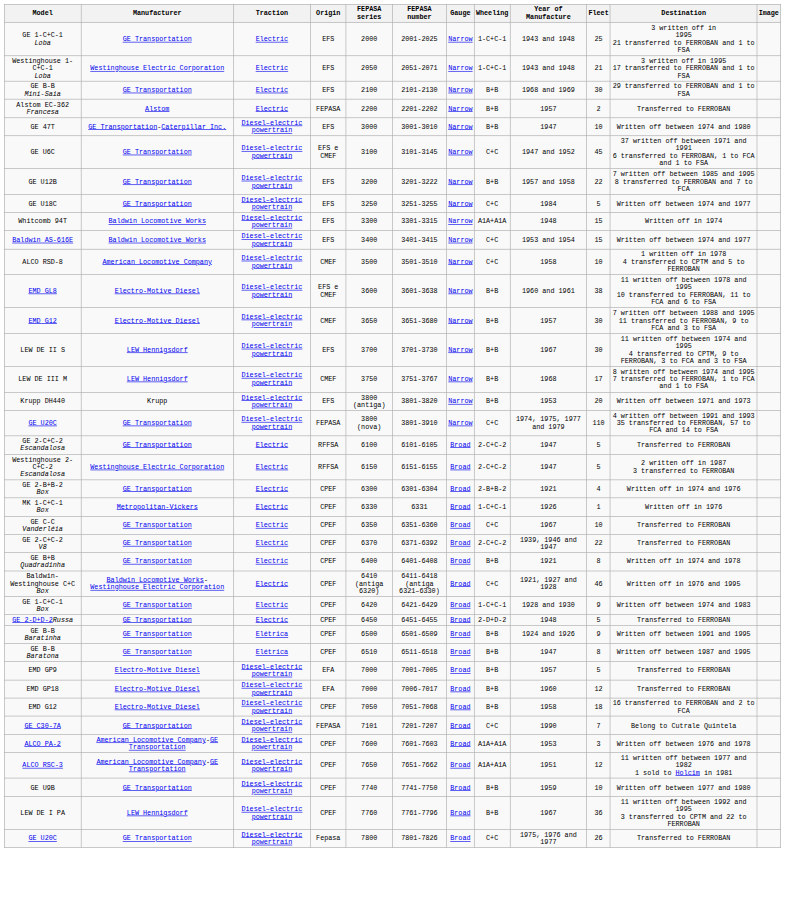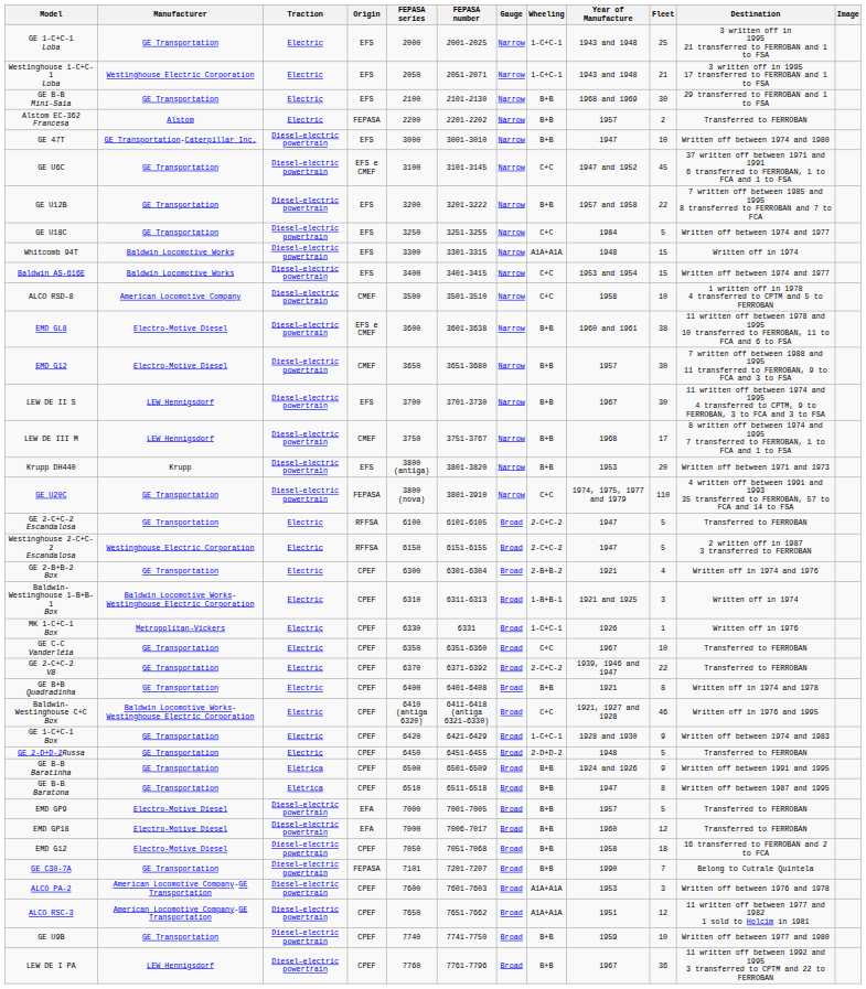 <table class="wikitable sortable" style="font-size:84%;">
 <tr>
 <th>Model</th>
 <th>Manufacturer</th>
 <th>Traction</th>
 <th>Origin</th>
 <th>FEPASA series</th>
 <th>FEPASA number</th>
 <th>Gauge</th>
 <th>Wheeling</th>
 <th>Year of Manufacture</th>
 <th>Fleet</th>
 <th>Destination</th>
 <th class="Unsortable">Image</th>
 </tr>
 <tr align="center">
 <td>GE 1-C+C-1<br><em>Loba</em></td>
 <td><a href='#'>GE Transportation</a></td>
 <td><a href='#'>Electric</a></td>
 <td>EFS</td>
 <td>2000</td>
 <td>2001-2025</td>
 <td><a href='#'>Narrow</a></td>
 <td>1-C+C-1</td>
 <td>1943 and 1948</td>
 <td>25</td>
 <td>3 written off in<br>1995<br>21 transferred to FERROBAN and 1 to FSA</td>
 <td></td>
 </tr>
 <tr align="center">
 <td>Westinghouse 1-C+C-1<br><em>Loba</em></td>
 <td><a href='#'>Westinghouse Electric Corporation</a></td>
 <td><a href='#'>Electric</a></td>
 <td>EFS</td>
 <td>2050</td>
 <td>2051-2071</td>
 <td><a href='#'>Narrow</a></td>
 <td>1-C+C-1</td>
 <td>1943 and 1948</td>
 <td>21</td>
 <td>3 written off in 1995<br>17 transferred to FERROBAN and 1 to FSA</td>
 <td></td>
 </tr>
 <tr align="center">
 <td>GE B-B<br><em>Mini-Saia</em></td>
 <td><a href='#'>GE Transportation</a></td>
 <td><a href='#'>Electric</a></td>
 <td>EFS</td>
 <td>2100</td>
 <td>2101-2130</td>
 <td><a href='#'>Narrow</a></td>
 <td>B+B</td>
 <td>1968 and 1969</td>
 <td>30</td>
 <td>29 transferred to FERROBAN and 1 to FSA</td>
 <td></td>
 </tr>
 <tr align="center">
 <td>Alstom EC-362<br><em>Francesa</em></td>
 <td><a href='#'>Alstom</a></td>
 <td><a href='#'>Electric</a></td>
 <td>FEPASA</td>
 <td>2200</td>
 <td>2201-2202</td>
 <td><a href='#'>Narrow</a></td>
 <td>B+B</td>
 <td>1957</td>
 <td>2</td>
 <td>Transferred to FERROBAN</td>
 <td></td>
 </tr>
 <tr align="center">
 <td>GE 47T</td>
 <td><a href='#'>GE Transportation</a>-<a href='#'>Caterpillar Inc.</a></td>
 <td><a href='#'>Diesel–electric powertrain</a></td>
 <td>EFS</td>
 <td>3000</td>
 <td>3001-3010</td>
 <td><a href='#'>Narrow</a></td>
 <td>B+B</td>
 <td>1947</td>
 <td>10</td>
 <td>Written off between 1974 and 1980</td>
 <td></td>
 </tr>
 <tr align="center">
 <td>GE U6C</td>
 <td><a href='#'>GE Transportation</a></td>
 <td><a href='#'>Diesel–electric powertrain</a></td>
 <td>EFS e CMEF</td>
 <td>3100</td>
 <td>3101-3145</td>
 <td><a href='#'>Narrow</a></td>
 <td>C+C</td>
 <td>1947 and 1952</td>
 <td>45</td>
 <td>37 written off between 1971 and 1991<br>6 transferred to FERROBAN, 1 to FCA and 1 to FSA</td>
 <td></td>
 </tr>
 <tr align="center">
 <td>GE U12B</td>
 <td><a href='#'>GE Transportation</a></td>
 <td><a href='#'>Diesel–electric powertrain</a></td>
 <td>EFS</td>
 <td>3200</td>
 <td>3201-3222</td>
 <td><a href='#'>Narrow</a></td>
 <td>B+B</td>
 <td>1957 and 1958</td>
 <td>22</td>
 <td>7 written off between 1985 and 1995<br>8 transferred to FERROBAN and 7 to FCA</td>
 <td></td>
 </tr>
 <tr align="center">
 <td>GE U18C</td>
 <td><a href='#'>GE Transportation</a></td>
 <td><a href='#'>Diesel–electric powertrain</a></td>
 <td>EFS</td>
 <td>3250</td>
 <td>3251-3255</td>
 <td><a href='#'>Narrow</a></td>
 <td>C+C</td>
 <td>1984</td>
 <td>5</td>
 <td>Written off between 1974 and 1977</td>
 <td></td>
 </tr>
 <tr align="center">
 <td>Whitcomb 94T</td>
 <td><a href='#'>Baldwin Locomotive Works</a></td>
 <td><a href='#'>Diesel–electric powertrain</a></td>
 <td>EFS</td>
 <td>3300</td>
 <td>3301-3315</td>
 <td><a href='#'>Narrow</a></td>
 <td>A1A+A1A</td>
 <td>1948</td>
 <td>15</td>
 <td>Written off in 1974</td>
 <td></td>
 </tr>
 <tr align="center">
 <td><a href='#'>Baldwin AS-616E</a></td>
 <td><a href='#'>Baldwin Locomotive Works</a></td>
 <td><a href='#'>Diesel–electric powertrain</a></td>
 <td>EFS</td>
 <td>3400</td>
 <td>3401-3415</td>
 <td><a href='#'>Narrow</a></td>
 <td>C+C</td>
 <td>1953 and 1954</td>
 <td>15</td>
 <td>Written off between 1974 and 1977</td>
 <td></td>
 </tr>
 <tr align="center">
 <td>ALCO RSD-8</td>
 <td><a href='#'>American Locomotive Company</a></td>
 <td><a href='#'>Diesel–electric powertrain</a></td>
 <td>CMEF</td>
 <td>3500</td>
 <td>3501-3510</td>
 <td><a href='#'>Narrow</a></td>
 <td>C+C</td>
 <td>1958</td>
 <td>10</td>
 <td>1 written off in 1978<br>4 transferred to CPTM and 5 to FERROBAN</td>
 <td></td>
 </tr>
 <tr align="center">
 <td><a href='#'>EMD GL8</a></td>
 <td><a href='#'>Electro-Motive Diesel</a></td>
 <td><a href='#'>Diesel–electric powertrain</a></td>
 <td>EFS e CMEF</td>
 <td>3600</td>
 <td>3601-3638</td>
 <td><a href='#'>Narrow</a></td>
 <td>B+B</td>
 <td>1960 and 1961</td>
 <td>38</td>
 <td>11 written off between 1978 and 1995<br>10 transferred to FERROBAN, 11 to FCA and 6 to FSA</td>
 <td></td>
 </tr>
 <tr align="center">
 <td><a href='#'>EMD G12</a></td>
 <td><a href='#'>Electro-Motive Diesel</a></td>
 <td><a href='#'>Diesel–electric powertrain</a></td>
 <td>CMEF</td>
 <td>3650</td>
 <td>3651-3680</td>
 <td><a href='#'>Narrow</a></td>
 <td>B+B</td>
 <td>1957</td>
 <td>30</td>
 <td>7 written off between 1988 and 1995<br>11 transferred to FERROBAN, 9 to FCA and 3 to FSA</td>
 <td></td>
 </tr>
 <tr align="center">
 <td>LEW DE II S</td>
 <td><a href='#'>LEW Hennigsdorf</a></td>
 <td><a href='#'>Diesel–electric powertrain</a></td>
 <td>EFS</td>
 <td>3700</td>
 <td>3701-3730</td>
 <td><a href='#'>Narrow</a></td>
 <td>B+B</td>
 <td>1967</td>
 <td>30</td>
 <td>11 written off between 1974 and 1995<br>4 transferred to CPTM, 9 to FERROBAN, 3 to FCA and 3 to FSA</td>
 <td></td>
 </tr>
 <tr align="center">
 <td>LEW DE III M</td>
 <td><a href='#'>LEW Hennigsdorf</a></td>
 <td><a href='#'>Diesel–electric powertrain</a></td>
 <td>CMEF</td>
 <td>3750</td>
 <td>3751-3767</td>
 <td><a href='#'>Narrow</a></td>
 <td>B+B</td>
 <td>1968</td>
 <td>17</td>
 <td>8 written off between 1974 and 1995<br>7 transferred to FERROBAN, 1 to FCA and 1 to FSA</td>
 <td></td>
 </tr>
 <tr align="center">
 <td>Krupp DH440</td>
 <td>Krupp</td>
 <td><a href='#'>Diesel–electric powertrain</a></td>
 <td>EFS</td>
 <td>3800<br>(antiga)</td>
 <td>3801-3820</td>
 <td><a href='#'>Narrow</a></td>
 <td>B+B</td>
 <td>1953</td>
 <td>20</td>
 <td>Written off between 1971 and 1973</td>
 <td></td>
 </tr>
 <tr align="center">
 <td><a href='#'>GE U20C</a></td>
 <td><a href='#'>GE Transportation</a></td>
 <td><a href='#'>Diesel–electric powertrain</a></td>
 <td>FEPASA</td>
 <td>3800<br>(nova)</td>
 <td>3801-3910</td>
 <td><a href='#'>Narrow</a></td>
 <td>C+C</td>
 <td>1974, 1975, 1977 and 1979</td>
 <td>110</td>
 <td>4 written off between 1991 and 1993<br>35 transferred to FERROBAN, 57 to FCA and 14 to FSA</td>
 <td></td>
 </tr>
 <tr align="center">
 <td>GE 2-C+C-2<br><em>Escandalosa</em></td>
 <td><a href='#'>GE Transportation</a></td>
 <td><a href='#'>Electric</a></td>
 <td>RFFSA</td>
 <td>6100</td>
 <td>6101-6105</td>
 <td><a href='#'>Broad</a></td>
 <td>2-C+C-2</td>
 <td>1947</td>
 <td>5</td>
 <td>Transferred to FERROBAN</td>
 <td></td>
 </tr>
 <tr align="center">
 <td>Westinghouse 2-C+C-2<br><em>Escandalosa</em></td>
 <td><a href='#'>Westinghouse Electric Corporation</a></td>
 <td><a href='#'>Electric</a></td>
 <td>RFFSA</td>
 <td>6150</td>
 <td>6151-6155</td>
 <td><a href='#'>Broad</a></td>
 <td>2-C+C-2</td>
 <td>1947</td>
 <td>5</td>
 <td>2 written off in 1987<br>3 transferred to FERROBAN</td>
 <td></td>
 </tr>
 <tr align="center">
 <td>GE 2-B+B-2<br><em>Box</em></td>
 <td><a href='#'>GE Transportation</a></td>
 <td><a href='#'>Electric</a></td>
 <td>CPEF</td>
 <td>6300</td>
 <td>6301-6304</td>
 <td><a href='#'>Broad</a></td>
 <td>2-B+B-2</td>
 <td>1921</td>
 <td>4</td>
 <td>Written off in 1974 and 1976</td>
 <td></td>
 </tr>
 <tr align="center">
+<td>Baldwin-Westinghouse 1-B+B-1<br><em>Box</em></td>
+<td><a href='#'>Baldwin Locomotive Works</a>-<a href='#'>Westinghouse Electric Corporation</a></td>
+<td><a href='#'>Electric</a></td>
+<td>CPEF</td>
+<td>6310</td>
+<td>6311-6313</td>
+<td><a href='#'>Broad</a></td>
+<td>1-B+B-1</td>
+<td>1921 and 1925</td>
+<td>3</td>
+<td>Written off in 1974</td>
+<td></td>
+</tr>
+<tr align="center">
 <td>MK 1-C+C-1<br><em>Box</em></td>
 <td><a href='#'>Metropolitan-Vickers</a></td>
 <td><a href='#'>Electric</a></td>
 <td>CPEF</td>
 <td>6330</td>
 <td>6331</td>
 <td><a href='#'>Broad</a></td>
 <td>1-C+C-1</td>
 <td>1926</td>
 <td>1</td>
 <td>Written off in 1976</td>
 <td></td>
 </tr>
 <tr align="center">
 <td>GE C-C<br><em>Vanderléia</em></td>
 <td><a href='#'>GE Transportation</a></td>
 <td><a href='#'>Electric</a></td>
 <td>CPEF</td>
 <td>6350</td>
 <td>6351-6360</td>
 <td><a href='#'>Broad</a></td>
 <td>C+C</td>
 <td>1967</td>
 <td>10</td>
 <td>Transferred to FERROBAN</td>
 <td></td>
 </tr>
 <tr align="center">
 <td>GE 2-C+C-2<br><em>V8</em></td>
 <td><a href='#'>GE Transportation</a></td>
 <td><a href='#'>Electric</a></td>
 <td>CPEF</td>
 <td>6370</td>
 <td>6371-6392</td>
 <td><a href='#'>Broad</a></td>
 <td>2-C+C-2</td>
 <td>1939, 1946 and 1947</td>
 <td>22</td>
 <td>Transferred to FERROBAN</td>
 <td></td>
 </tr>
 <tr align="center">
 <td>GE B+B<br><em>Quadradinha</em></td>
 <td><a href='#'>GE Transportation</a></td>
 <td><a href='#'>Electric</a></td>
 <td>CPEF</td>
 <td>6400</td>
 <td>6401-6408</td>
 <td><a href='#'>Broad</a></td>
 <td>B+B</td>
 <td>1921</td>
 <td>8</td>
 <td>Written off in 1974 and 1978</td>
 <td></td>
 </tr>
 <tr align="center">
 <td>Baldwin-Westinghouse C+C<br><em>Box</em></td>
 <td><a href='#'>Baldwin Locomotive Works</a>-<a href='#'>Westinghouse Electric Corporation</a></td>
 <td><a href='#'>Electric</a></td>
 <td>CPEF</td>
 <td>6410<br>(antiga 6320)</td>
 <td>6411-6418<br>(antiga 6321–6330)</td>
 <td><a href='#'>Broad</a></td>
 <td>C+C</td>
 <td>1921, 1927 and 1928</td>
 <td>46</td>
 <td>Written off in 1976 and 1995</td>
 <td></td>
 </tr>
 <tr align="center">
 <td>GE 1-C+C-1<br><em>Box</em></td>
 <td><a href='#'>GE Transportation</a></td>
 <td><a href='#'>Electric</a></td>
 <td>CPEF</td>
 <td>6420</td>
 <td>6421-6429</td>
 <td><a href='#'>Broad</a></td>
 <td>1-C+C-1</td>
 <td>1928 and 1930</td>
 <td>9</td>
 <td>Written off between 1974 and 1983</td>
 <td></td>
 </tr>
 <tr align="center">
 <td><a href='#'>GE 2-D+D-2</a><em>Russa</em></td>
 <td><a href='#'>GE Transportation</a></td>
 <td><a href='#'>Electric</a></td>
 <td>CPEF</td>
 <td>6450</td>
 <td>6451-6455</td>
 <td><a href='#'>Broad</a></td>
 <td>2-D+D-2</td>
 <td>1948</td>
 <td>5</td>
 <td>Transferred to FERROBAN</td>
 <td></td>
 </tr>
 <tr align="center">
 <td>GE B-B<br><em>Baratinha</em></td>
 <td><a href='#'>GE Transportation</a></td>
 <td><a href='#'>Elétrica</a></td>
 <td>CPEF</td>
 <td>6500</td>
 <td>6501-6509</td>
 <td><a href='#'>Broad</a></td>
 <td>B+B</td>
 <td>1924 and 1926</td>
 <td>9</td>
 <td>Written off between 1991 and 1995</td>
 <td></td>
 </tr>
 <tr align="center">
 <td>GE B-B<br><em>Baratona</em></td>
 <td><a href='#'>GE Transportation</a></td>
 <td><a href='#'>Elétrica</a></td>
 <td>CPEF</td>
 <td>6510</td>
 <td>6511-6518</td>
 <td><a href='#'>Broad</a></td>
 <td>B+B</td>
 <td>1947</td>
 <td>8</td>
 <td>Written off between 1987 and 1995</td>
 <td></td>
 </tr>
 <tr align="center">
 <td>EMD GP9</td>
 <td><a href='#'>Electro-Motive Diesel</a></td>
 <td><a href='#'>Diesel–electric powertrain</a></td>
 <td>EFA</td>
 <td>7000</td>
 <td>7001-7005</td>
 <td><a href='#'>Broad</a></td>
 <td>B+B</td>
 <td>1957</td>
 <td>5</td>
 <td>Transferred to FERROBAN</td>
 <td></td>
 </tr>
 <tr align="center">
 <td>EMD GP18</td>
 <td><a href='#'>Electro-Motive Diesel</a></td>
 <td><a href='#'>Diesel–electric powertrain</a></td>
 <td>EFA</td>
 <td>7000</td>
 <td>7006-7017</td>
 <td><a href='#'>Broad</a></td>
 <td>B+B</td>
 <td>1960</td>
 <td>12</td>
 <td>Transferred to FERROBAN</td>
 <td></td>
 </tr>
 <tr align="center">
 <td>EMD G12</td>
 <td><a href='#'>Electro-Motive Diesel</a></td>
 <td><a href='#'>Diesel–electric powertrain</a></td>
 <td>CPEF</td>
 <td>7050</td>
 <td>7051-7068</td>
 <td><a href='#'>Broad</a></td>
 <td>B+B</td>
 <td>1958</td>
 <td>18</td>
 <td>16 transferred to FERROBAN and 2 to FCA</td>
 <td></td>
 </tr>
 <tr align="center">
 <td><a href='#'>GE C30-7A</a></td>
 <td><a href='#'>GE Transportation</a></td>
 <td><a href='#'>Diesel–electric powertrain</a></td>
 <td>FEPASA</td>
 <td>7101</td>
 <td>7201-7207</td>
 <td><a href='#'>Broad</a></td>
-<td>C+C</td>
+<td>B+B</td>
 <td>1990</td>
 <td>7</td>
 <td>Belong to Cutrale Quintela</td>
 <td></td>
 </tr>
 <tr align="center">
 <td><a href='#'>ALCO PA-2</a></td>
 <td><a href='#'>American Locomotive Company</a>-<a href='#'>GE Transportation</a></td>
 <td><a href='#'>Diesel–electric powertrain</a></td>
 <td>CPEF</td>
 <td>7600</td>
 <td>7601-7603</td>
 <td><a href='#'>Broad</a></td>
 <td>A1A+A1A</td>
 <td>1953</td>
 <td>3</td>
 <td>Written off between 1976 and 1978</td>
 <td></td>
 </tr>
 <tr align="center">
 <td><a href='#'>ALCO RSC-3</a></td>
 <td><a href='#'>American Locomotive Company</a>-<a href='#'>GE Transportation</a></td>
 <td><a href='#'>Diesel–electric powertrain</a></td>
 <td>CPEF</td>
 <td>7650</td>
 <td>7651-7662</td>
 <td><a href='#'>Broad</a></td>
 <td>A1A+A1A</td>
 <td>1951</td>
 <td>12</td>
 <td>11 written off between 1977 and 1982<br>1 sold to <a href='#'>Holcim</a> in 1981</td>
 <td></td>
 </tr>
 <tr align="center">
 <td>GE U9B</td>
 <td><a href='#'>GE Transportation</a></td>
 <td><a href='#'>Diesel–electric powertrain</a></td>
 <td>CPEF</td>
 <td>7740</td>
 <td>7741-7750</td>
 <td><a href='#'>Broad</a></td>
 <td>B+B</td>
 <td>1959</td>
 <td>10</td>
 <td>Written off between 1977 and 1980</td>
 <td></td>
 </tr>
 <tr align="center">
 <td>LEW DE I PA</td>
 <td><a href='#'>LEW Hennigsdorf</a></td>
 <td><a href='#'>Diesel–electric powertrain</a></td>
 <td>CPEF</td>
 <td>7760</td>
 <td>7761-7796</td>
 <td><a href='#'>Broad</a></td>
 <td>B+B</td>
 <td>1967</td>
 <td>36</td>
 <td>11 written off between 1992 and 1995<br>3 transferred to CPTM and 22 to FERROBAN</td>
 <td></td>
 </tr>
-<tr align="center">
-<td><a href='#'>GE U20C</a></td>
-<td><a href='#'>GE Transportation</a></td>
-<td><a href='#'>Diesel–electric powertrain</a></td>
-<td>Fepasa</td>
-<td>7800</td>
-<td>7801-7826</td>
-<td><a href='#'>Broad</a></td>
-<td>C+C</td>
-<td>1975, 1976 and 1977</td>
-<td>26</td>
-<td>Transferred to FERROBAN</td>
-<td></td>
-</tr>
 </table>
